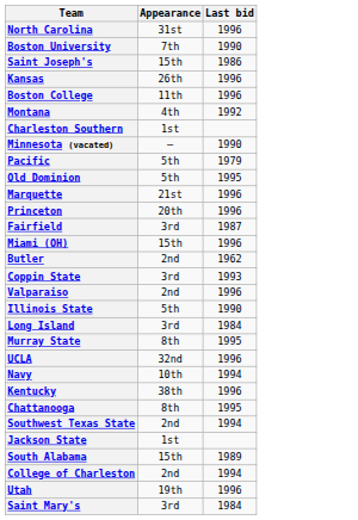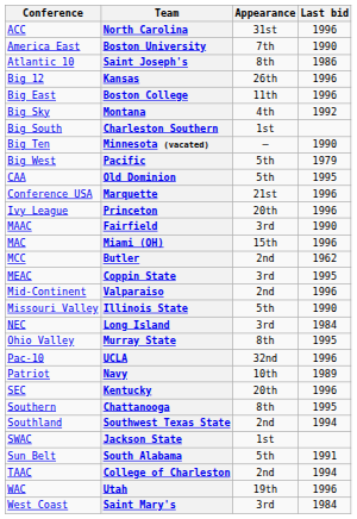 <table class="wikitable sortable plainrowheaders">
 <tr>
+<th scope="col">Conference</th>
 <th scope="col">Team</th>
 <th scope="col" data-sort-type="number">Appearance</th>
 <th scope="col">Last bid</th>
 </tr>
 <tr>
+<td><a href='#'>ACC</a></td>
 <th scope="row" style="text-align:left"><a href='#'>North Carolina</a></th>
 <td align=center>31st</td>
 <td align=center>1996</td>
 </tr>
 <tr>
+<td><a href='#'>America East</a></td>
 <th scope="row" style="text-align:left"><a href='#'>Boston University</a></th>
 <td align=center>7th</td>
 <td align=center>1990</td>
 </tr>
 <tr>
+<td><a href='#'>Atlantic 10</a></td>
 <th scope="row" style="text-align:left"><a href='#'>Saint Joseph's</a></th>
-<td align=center>15th</td>
+<td align=center>8th</td>
 <td align=center>1986</td>
 </tr>
 <tr>
+<td><a href='#'>Big 12</a></td>
 <th scope="row" style="text-align:left"><a href='#'>Kansas</a></th>
 <td align=center>26th</td>
 <td align=center>1996</td>
 </tr>
 <tr>
+<td><a href='#'>Big East</a></td>
 <th scope="row" style="text-align:left"><a href='#'>Boston College</a></th>
 <td align=center>11th</td>
 <td align=center>1996</td>
 </tr>
 <tr>
+<td><a href='#'>Big Sky</a></td>
 <th scope="row" style="text-align:left"><a href='#'>Montana</a></th>
 <td align=center>4th</td>
 <td align=center>1992</td>
 </tr>
 <tr>
+<td><a href='#'>Big South</a></td>
 <th scope="row" style="text-align:left"><a href='#'>Charleston Southern</a></th>
 <td align=center>1st</td>
 <td align=center></td>
 </tr>
 <tr>
+<td><a href='#'>Big Ten</a></td>
 <th scope="row" style="text-align:left"><a href='#'>Minnesota</a> <small>(vacated)</small></th>
 <td align=center>–</td>
 <td align=center>1990</td>
 </tr>
 <tr>
+<td><a href='#'>Big West</a></td>
 <th scope="row" style="text-align:left"><a href='#'>Pacific</a></th>
 <td align=center>5th</td>
 <td align=center>1979</td>
 </tr>
 <tr>
+<td><a href='#'>CAA</a></td>
 <th scope="row" style="text-align:left"><a href='#'>Old Dominion</a></th>
 <td align=center>5th</td>
 <td align=center>1995</td>
 </tr>
 <tr>
+<td><a href='#'>Conference USA</a></td>
 <th scope="row" style="text-align:left"><a href='#'>Marquette</a></th>
 <td align=center>21st</td>
 <td align=center>1996</td>
 </tr>
 <tr>
+<td><a href='#'>Ivy League</a></td>
 <th scope="row" style="text-align:left"><a href='#'>Princeton</a></th>
 <td align=center>20th</td>
 <td align=center>1996</td>
 </tr>
 <tr>
+<td><a href='#'>MAAC</a></td>
 <th scope="row" style="text-align:left"><a href='#'>Fairfield</a></th>
 <td align=center>3rd</td>
-<td align=center>1987</td>
+<td align=center>1990</td>
 </tr>
 <tr>
+<td><a href='#'>MAC</a></td>
 <th scope="row" style="text-align:left"><a href='#'>Miami (OH)</a></th>
 <td align=center>15th</td>
 <td align=center>1996</td>
 </tr>
 <tr>
+<td><a href='#'>MCC</a></td>
 <th scope="row" style="text-align:left"><a href='#'>Butler</a></th>
 <td align=center>2nd</td>
 <td align=center>1962</td>
 </tr>
 <tr>
+<td><a href='#'>MEAC</a></td>
 <th scope="row" style="text-align:left"><a href='#'>Coppin State</a></th>
 <td align=center>3rd</td>
-<td align=center>1993</td>
+<td align=center>1995</td>
 </tr>
 <tr>
+<td><a href='#'>Mid-Continent</a></td>
 <th scope="row" style="text-align:left"><a href='#'>Valparaiso</a></th>
 <td align=center>2nd</td>
 <td align=center>1996</td>
 </tr>
 <tr>
+<td><a href='#'>Missouri Valley</a></td>
 <th scope="row" style="text-align:left"><a href='#'>Illinois State</a></th>
 <td align=center>5th</td>
 <td align=center>1990</td>
 </tr>
 <tr>
+<td><a href='#'>NEC</a></td>
 <th scope="row" style="text-align:left"><a href='#'>Long Island</a></th>
 <td align=center>3rd</td>
 <td align=center>1984</td>
 </tr>
 <tr>
+<td><a href='#'>Ohio Valley</a></td>
 <th scope="row" style="text-align:left"><a href='#'>Murray State</a></th>
 <td align=center>8th</td>
 <td align=center>1995</td>
 </tr>
 <tr>
+<td><a href='#'>Pac-10</a></td>
 <th scope="row" style="text-align:left"><a href='#'>UCLA</a></th>
 <td align=center>32nd</td>
 <td align=center>1996</td>
 </tr>
 <tr>
+<td><a href='#'>Patriot</a></td>
 <th scope="row" style="text-align:left"><a href='#'>Navy</a></th>
 <td align=center>10th</td>
-<td align=center>1994</td>
+<td align=center>1989</td>
 </tr>
 <tr>
+<td><a href='#'>SEC</a></td>
 <th scope="row" style="text-align:left"><a href='#'>Kentucky</a></th>
-<td align=center>38th</td>
+<td align=center>20th</td>
 <td align=center>1996</td>
 </tr>
 <tr>
+<td><a href='#'>Southern</a></td>
 <th scope="row" style="text-align:left"><a href='#'>Chattanooga</a></th>
 <td align=center>8th</td>
 <td align=center>1995</td>
 </tr>
 <tr>
+<td><a href='#'>Southland</a></td>
 <th scope="row" style="text-align:left"><a href='#'>Southwest Texas State</a></th>
 <td align=center>2nd</td>
 <td align=center>1994</td>
 </tr>
 <tr>
+<td><a href='#'>SWAC</a></td>
 <th scope="row" style="text-align:left"><a href='#'>Jackson State</a></th>
 <td align=center>1st</td>
 <td align=center></td>
 </tr>
 <tr>
+<td><a href='#'>Sun Belt</a></td>
 <th scope="row" style="text-align:left"><a href='#'>South Alabama</a></th>
-<td align=center>15th</td>
-<td align=center>1989</td>
+<td align=center>5th</td>
+<td align=center>1991</td>
 </tr>
 <tr>
+<td><a href='#'>TAAC</a></td>
 <th scope="row" style="text-align:left"><a href='#'>College of Charleston</a></th>
 <td align=center>2nd</td>
 <td align=center>1994</td>
 </tr>
 <tr>
+<td><a href='#'>WAC</a></td>
 <th scope="row" style="text-align:left"><a href='#'>Utah</a></th>
 <td align=center>19th</td>
 <td align=center>1996</td>
 </tr>
 <tr>
+<td><a href='#'>West Coast</a></td>
 <th scope="row" style="text-align:left"><a href='#'>Saint Mary's</a></th>
 <td align=center>3rd</td>
 <td align=center>1984</td>
 </tr>
 </table>
